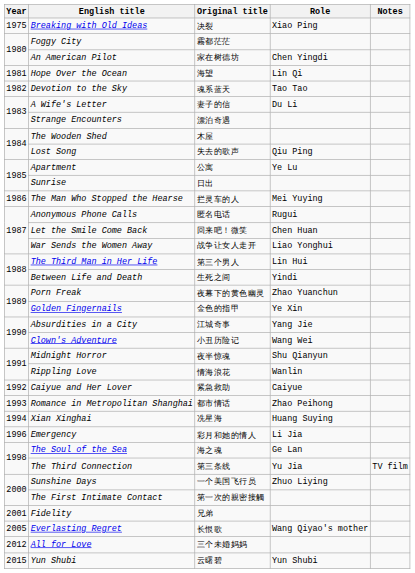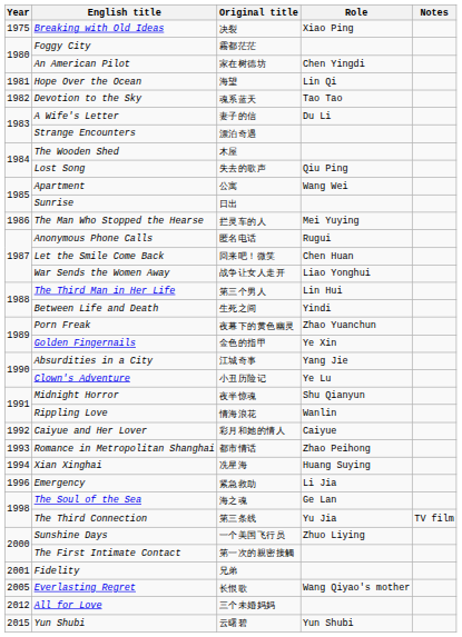 <table class="wikitable sortable">
 <tr>
 <th>Year</th>
 <th>English title</th>
 <th>Original title</th>
 <th>Role</th>
 <th class="unsortable">Notes</th>
 </tr>
 <tr>
 <td>1975</td>
 <td><em><a href='#'>Breaking with Old Ideas</a></em></td>
 <td>决裂</td>
 <td>Xiao Ping</td>
 <td></td>
 </tr>
 <tr>
 <td rowspan=2>1980</td>
 <td><em>Foggy City</em></td>
 <td>霧都茫茫</td>
 <td></td>
 <td></td>
 </tr>
 <tr>
 <td><em>An American Pilot</em></td>
 <td>家在树德坊</td>
 <td>Chen Yingdi</td>
 <td></td>
 </tr>
 <tr>
 <td>1981</td>
 <td><em>Hope Over the Ocean</em></td>
 <td>海望</td>
 <td>Lin Qi</td>
 <td></td>
 </tr>
 <tr>
 <td>1982</td>
 <td><em>Devotion to the Sky</em></td>
 <td>魂系蓝天</td>
 <td>Tao Tao</td>
 <td></td>
 </tr>
 <tr>
 <td rowspan=2>1983</td>
 <td><em>A Wife's Letter</em></td>
 <td>妻子的信</td>
 <td>Du Li</td>
 <td></td>
 </tr>
 <tr>
 <td><em>Strange Encounters</em></td>
 <td>漂泊奇遇</td>
 <td></td>
 <td></td>
 </tr>
 <tr>
 <td rowspan=2>1984</td>
 <td><em>The Wooden Shed</em></td>
 <td>木屋</td>
 <td></td>
 <td></td>
 </tr>
 <tr>
 <td><em>Lost Song</em></td>
 <td>失去的歌声</td>
 <td>Qiu Ping</td>
 <td></td>
 </tr>
 <tr>
 <td rowspan=2>1985</td>
 <td><em>Apartment</em></td>
 <td>公寓</td>
-<td>Ye Lu</td>
+<td>Wang Wei</td>
 <td></td>
 </tr>
 <tr>
 <td><em>Sunrise</em></td>
 <td>日出</td>
 <td></td>
 <td></td>
 </tr>
 <tr>
 <td>1986</td>
 <td><em>The Man Who Stopped the Hearse</em></td>
 <td>拦灵车的人</td>
 <td>Mei Yuying</td>
 <td></td>
 </tr>
 <tr>
 <td rowspan=3>1987</td>
 <td><em>Anonymous Phone Calls</em></td>
 <td>匿名电话</td>
 <td>Rugui</td>
 <td></td>
 </tr>
 <tr>
 <td><em>Let the Smile Come Back</em></td>
 <td>回来吧！微笑</td>
 <td>Chen Huan</td>
 <td></td>
 </tr>
 <tr>
 <td><em>War Sends the Women Away</em></td>
 <td>战争让女人走开</td>
 <td>Liao Yonghui</td>
 <td></td>
 </tr>
 <tr>
 <td rowspan=2>1988</td>
 <td><em><a href='#'>The Third Man in Her Life</a></em></td>
 <td>第三个男人</td>
 <td>Lin Hui</td>
 <td></td>
 </tr>
 <tr>
 <td><em>Between Life and Death</em></td>
 <td>生死之间</td>
 <td>Yindi</td>
 <td></td>
 </tr>
 <tr>
 <td rowspan=2>1989</td>
 <td><em>Porn Freak</em></td>
 <td>夜幕下的黄色幽灵</td>
 <td>Zhao Yuanchun</td>
 <td></td>
 </tr>
 <tr>
 <td><em><a href='#'>Golden Fingernails</a></em></td>
 <td>金色的指甲</td>
 <td>Ye Xin</td>
 <td></td>
 </tr>
 <tr>
 <td rowspan=2>1990</td>
 <td><em>Absurdities in a City</em></td>
 <td>江城奇事</td>
 <td>Yang Jie</td>
 <td></td>
 </tr>
 <tr>
 <td><em><a href='#'>Clown's Adventure</a></em></td>
 <td>小丑历险记</td>
-<td>Wang Wei</td>
+<td>Ye Lu</td>
 <td></td>
 </tr>
 <tr>
 <td rowspan=2>1991</td>
 <td><em>Midnight Horror</em></td>
 <td>夜半惊魂</td>
 <td>Shu Qianyun</td>
 <td></td>
 </tr>
 <tr>
 <td><em>Rippling Love</em></td>
 <td>情海浪花</td>
 <td>Wanlin</td>
 <td></td>
 </tr>
 <tr>
 <td>1992</td>
 <td><em>Caiyue and Her Lover</em></td>
-<td>紧急救助</td>
+<td>彩月和她的情人</td>
 <td>Caiyue</td>
 <td></td>
 </tr>
 <tr>
 <td>1993</td>
 <td><em>Romance in Metropolitan Shanghai</em></td>
 <td>都市情话</td>
 <td>Zhao Peihong</td>
 <td></td>
 </tr>
 <tr>
 <td>1994</td>
 <td><em>Xian Xinghai</em></td>
 <td>冼星海</td>
 <td>Huang Suying</td>
 <td></td>
 </tr>
 <tr>
 <td>1996</td>
 <td><em>Emergency</em></td>
-<td>彩月和她的情人</td>
+<td>紧急救助</td>
 <td>Li Jia</td>
 <td></td>
 </tr>
 <tr>
 <td rowspan=2>1998</td>
 <td><em><a href='#'>The Soul of the Sea</a></em></td>
 <td>海之魂</td>
 <td>Ge Lan</td>
 <td></td>
 </tr>
 <tr>
 <td><em>The Third Connection</em></td>
 <td>第三条线</td>
 <td>Yu Jia</td>
 <td>TV film</td>
 </tr>
 <tr>
 <td rowspan=2>2000</td>
 <td><em>Sunshine Days</em></td>
 <td>一个美国飞行员</td>
 <td>Zhuo Liying</td>
 <td></td>
 </tr>
 <tr>
 <td><em>The First Intimate Contact</em></td>
 <td>第一次的親密接觸</td>
 <td></td>
 <td></td>
 </tr>
 <tr>
 <td>2001</td>
 <td><em>Fidelity</em></td>
 <td>兄弟</td>
 <td></td>
 <td></td>
 </tr>
 <tr>
 <td>2005</td>
 <td><em><a href='#'>Everlasting Regret</a></em></td>
 <td>长恨歌</td>
 <td>Wang Qiyao's mother</td>
 <td></td>
 </tr>
 <tr>
 <td>2012</td>
 <td><em><a href='#'>All for Love</a></em></td>
 <td>三个未婚妈妈</td>
 <td></td>
 <td></td>
 </tr>
 <tr>
 <td>2015</td>
 <td><em>Yun Shubi</em></td>
 <td>云曙碧</td>
 <td>Yun Shubi</td>
 <td></td>
 </tr>
 </table>
